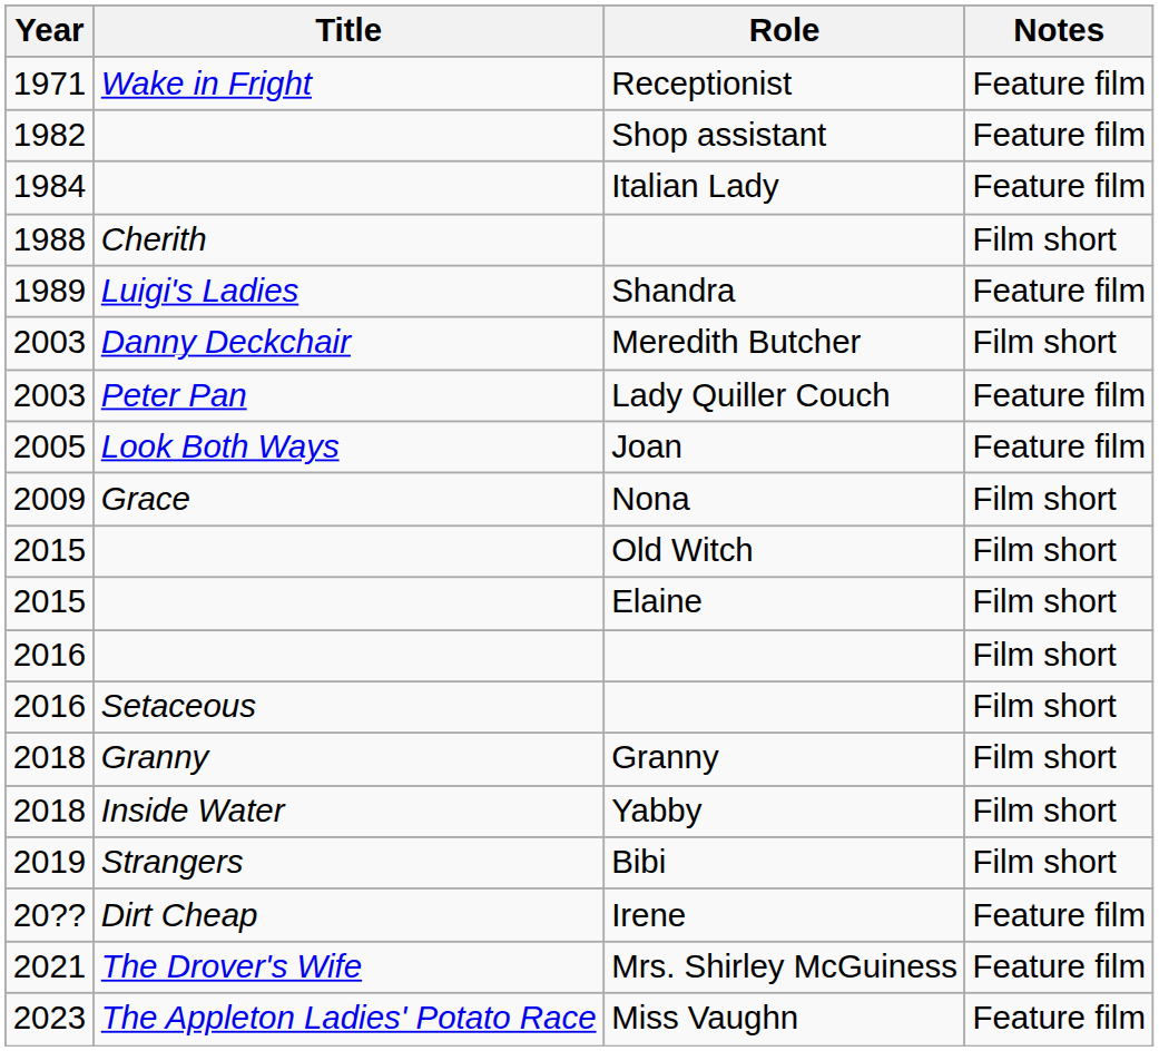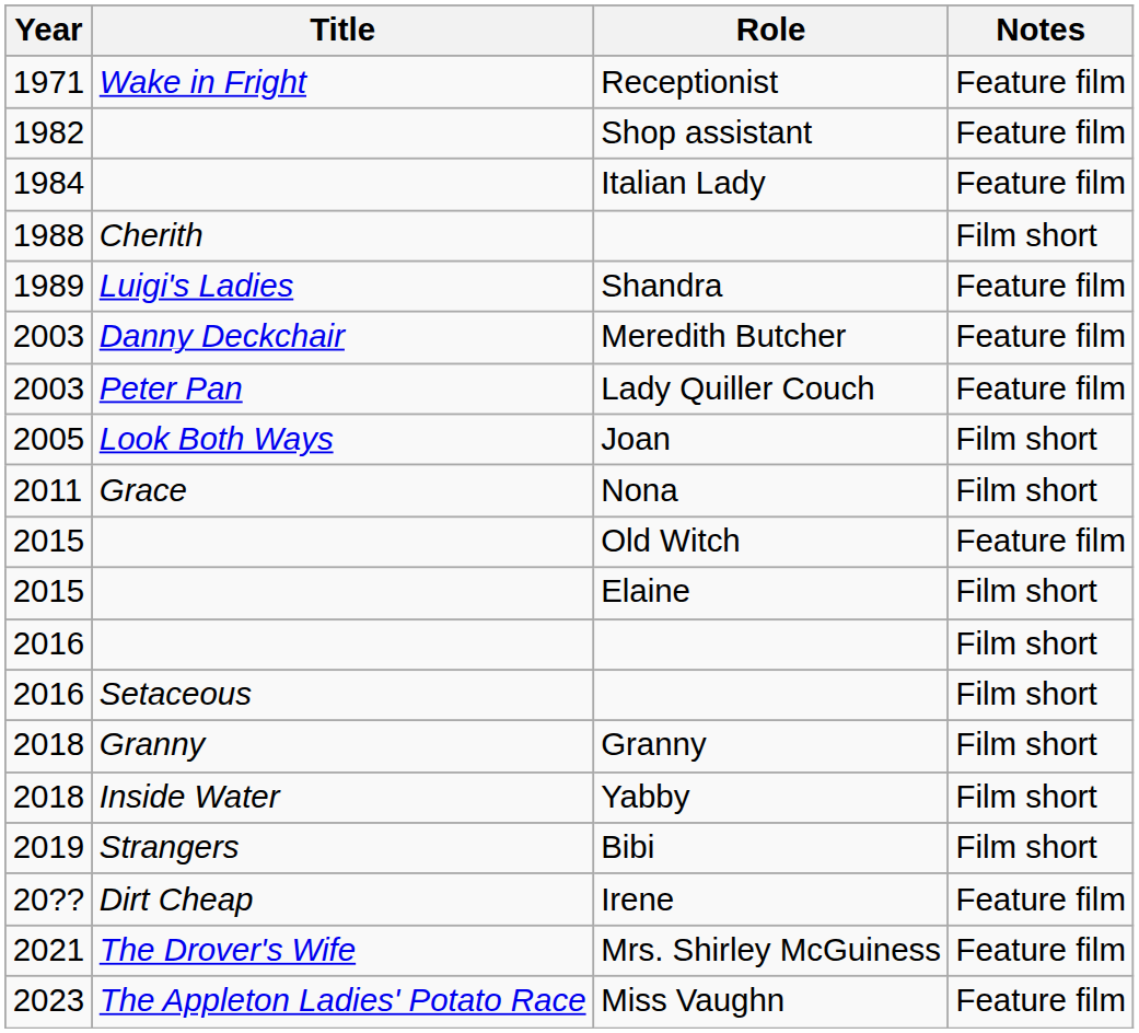 <table class="wikitable sortable">
 <tr>
 <th>Year</th>
 <th>Title</th>
 <th>Role</th>
 <th class="unsortable">Notes</th>
 </tr>
 <tr>
 <td>1971</td>
 <td><em><a href='#'>Wake in Fright</a></em></td>
 <td>Receptionist</td>
 <td>Feature film</td>
 </tr>
 <tr>
 <td>1982</td>
 <td><em></em></td>
 <td>Shop assistant</td>
 <td>Feature film</td>
 </tr>
 <tr>
 <td>1984</td>
 <td><em></em></td>
 <td>Italian Lady</td>
 <td>Feature film</td>
 </tr>
 <tr>
 <td>1988</td>
 <td><em>Cherith</em></td>
 <td></td>
 <td>Film short</td>
 </tr>
 <tr>
 <td>1989</td>
 <td><em><a href='#'>Luigi's Ladies</a></em></td>
 <td>Shandra</td>
 <td>Feature film</td>
 </tr>
 <tr>
 <td>2003</td>
 <td><em><a href='#'>Danny Deckchair</a></em></td>
 <td>Meredith Butcher</td>
-<td>Film short</td>
+<td>Feature film</td>
 </tr>
 <tr>
 <td>2003</td>
 <td><em><a href='#'>Peter Pan</a></em></td>
 <td>Lady Quiller Couch</td>
 <td>Feature film</td>
 </tr>
 <tr>
 <td>2005</td>
 <td><em><a href='#'>Look Both Ways</a></em></td>
 <td>Joan</td>
-<td>Feature film</td>
+<td>Film short</td>
 </tr>
 <tr>
-<td>2009</td>
+<td>2011</td>
 <td><em>Grace</em></td>
 <td>Nona</td>
 <td>Film short</td>
 </tr>
 <tr>
 <td>2015</td>
 <td><em></em></td>
 <td>Old Witch</td>
-<td>Film short</td>
+<td>Feature film</td>
 </tr>
 <tr>
 <td>2015</td>
 <td><em></em></td>
 <td>Elaine</td>
 <td>Film short</td>
 </tr>
 <tr>
 <td>2016</td>
 <td><em></em></td>
 <td></td>
 <td>Film short</td>
 </tr>
 <tr>
 <td>2016</td>
 <td><em>Setaceous</em></td>
 <td></td>
 <td>Film short</td>
 </tr>
 <tr>
 <td>2018</td>
 <td><em>Granny</em></td>
 <td>Granny</td>
 <td>Film short</td>
 </tr>
 <tr>
 <td>2018</td>
 <td><em>Inside Water</em></td>
 <td>Yabby</td>
 <td>Film short</td>
 </tr>
 <tr>
 <td>2019</td>
 <td><em>Strangers</em></td>
 <td>Bibi</td>
 <td>Film short</td>
 </tr>
 <tr>
 <td>20??</td>
 <td><em>Dirt Cheap</em></td>
 <td>Irene</td>
 <td>Feature film</td>
 </tr>
 <tr>
 <td>2021</td>
 <td><em><a href='#'>The Drover's Wife</a></em></td>
 <td>Mrs. Shirley McGuiness</td>
 <td>Feature film</td>
 </tr>
 <tr>
 <td>2023</td>
 <td><em><a href='#'>The Appleton Ladies' Potato Race</a></em></td>
 <td>Miss Vaughn</td>
 <td>Feature film</td>
 </tr>
 </table>
